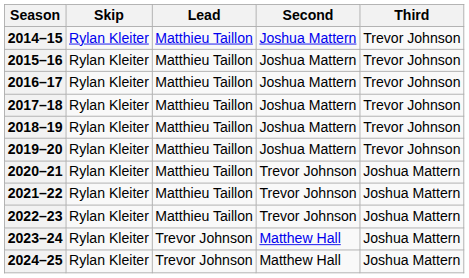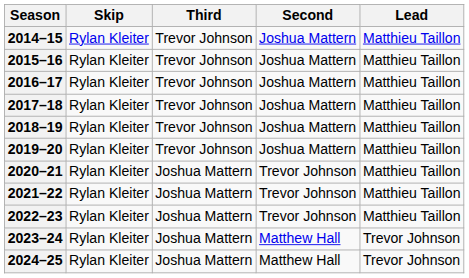 <table class="wikitable">
 <tr>
 <th scope="col">Season</th>
 <th scope="col">Skip</th>
+<th scope="col">Third</th>
+<th scope="col">Second</th>
 <th scope="col">Lead</th>
-<th scope="col">Second</th>
-<th scope="col">Third</th>
 </tr>
 <tr>
 <th scope="row">2014–15</th>
 <td><a href='#'>Rylan Kleiter</a></td>
+<td>Trevor Johnson</td>
+<td><a href='#'>Joshua Mattern</a></td>
 <td><a href='#'>Matthieu Taillon</a></td>
-<td><a href='#'>Joshua Mattern</a></td>
-<td>Trevor Johnson</td>
 </tr>
 <tr>
 <th scope="row">2015–16</th>
 <td>Rylan Kleiter</td>
+<td>Trevor Johnson</td>
+<td>Joshua Mattern</td>
 <td>Matthieu Taillon</td>
-<td>Joshua Mattern</td>
-<td>Trevor Johnson</td>
 </tr>
 <tr>
 <th scope="row">2016–17</th>
 <td>Rylan Kleiter</td>
+<td>Trevor Johnson</td>
+<td>Joshua Mattern</td>
 <td>Matthieu Taillon</td>
-<td>Joshua Mattern</td>
-<td>Trevor Johnson</td>
 </tr>
 <tr>
 <th scope="row">2017–18</th>
 <td>Rylan Kleiter</td>
+<td>Trevor Johnson</td>
+<td>Joshua Mattern</td>
 <td>Matthieu Taillon</td>
-<td>Joshua Mattern</td>
-<td>Trevor Johnson</td>
 </tr>
 <tr>
 <th scope="row">2018–19</th>
 <td>Rylan Kleiter</td>
+<td>Trevor Johnson</td>
+<td>Joshua Mattern</td>
 <td>Matthieu Taillon</td>
-<td>Joshua Mattern</td>
-<td>Trevor Johnson</td>
 </tr>
 <tr>
 <th scope="row">2019–20</th>
 <td>Rylan Kleiter</td>
+<td>Trevor Johnson</td>
+<td>Joshua Mattern</td>
 <td>Matthieu Taillon</td>
-<td>Joshua Mattern</td>
-<td>Trevor Johnson</td>
 </tr>
 <tr>
 <th scope="row">2020–21</th>
 <td>Rylan Kleiter</td>
+<td>Joshua Mattern</td>
+<td>Trevor Johnson</td>
 <td>Matthieu Taillon</td>
-<td>Trevor Johnson</td>
-<td>Joshua Mattern</td>
 </tr>
 <tr>
 <th scope="row">2021–22</th>
 <td>Rylan Kleiter</td>
+<td>Joshua Mattern</td>
+<td>Trevor Johnson</td>
 <td>Matthieu Taillon</td>
-<td>Trevor Johnson</td>
-<td>Joshua Mattern</td>
 </tr>
 <tr>
 <th scope="row">2022–23</th>
 <td>Rylan Kleiter</td>
+<td>Joshua Mattern</td>
+<td>Trevor Johnson</td>
 <td>Matthieu Taillon</td>
-<td>Trevor Johnson</td>
-<td>Joshua Mattern</td>
 </tr>
 <tr>
 <th scope="row">2023–24</th>
 <td>Rylan Kleiter</td>
+<td>Joshua Mattern</td>
+<td><a href='#'>Matthew Hall</a></td>
 <td>Trevor Johnson</td>
-<td><a href='#'>Matthew Hall</a></td>
-<td>Joshua Mattern</td>
 </tr>
 <tr>
 <th scope="row">2024–25</th>
 <td>Rylan Kleiter</td>
+<td>Joshua Mattern</td>
+<td>Matthew Hall</td>
 <td>Trevor Johnson</td>
-<td>Matthew Hall</td>
-<td>Joshua Mattern</td>
 </tr>
 </table>
